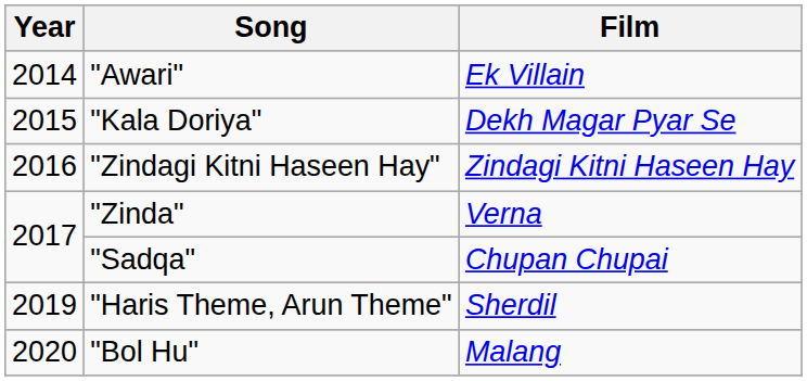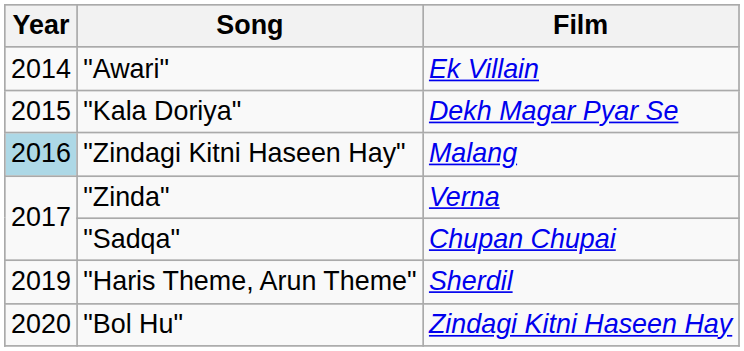 <table class="wikitable sortable">
 <tr>
 <th>Year</th>
 <th>Song</th>
 <th>Film</th>
 </tr>
 <tr>
 <td>2014</td>
 <td>"Awari"</td>
 <td><em><a href='#'>Ek Villain</a></em></td>
 </tr>
 <tr>
 <td>2015</td>
 <td>"Kala Doriya"</td>
 <td><em><a href='#'>Dekh Magar Pyar Se</a></em></td>
 </tr>
 <tr>
-<td>2016</td>
+<td style="background: lightblue;">2016</td>
 <td>"Zindagi Kitni Haseen Hay"</td>
-<td><em><a href='#'>Zindagi Kitni Haseen Hay</a></em></td>
+<td><em><a href='#'>Malang</a></em></td>
 </tr>
 <tr>
 <td rowspan="2">2017</td>
 <td>"Zinda"</td>
 <td><em><a href='#'>Verna</a></em></td>
 </tr>
 <tr>
 <td>"Sadqa"</td>
 <td><em><a href='#'>Chupan Chupai</a></em></td>
 </tr>
 <tr>
 <td>2019</td>
 <td>"Haris Theme, Arun Theme"</td>
 <td><em><a href='#'>Sherdil</a></em></td>
 </tr>
 <tr>
 <td>2020</td>
 <td>"Bol Hu"</td>
-<td><em><a href='#'>Malang</a></em></td>
+<td><em><a href='#'>Zindagi Kitni Haseen Hay</a></em></td>
 </tr>
 </table>
